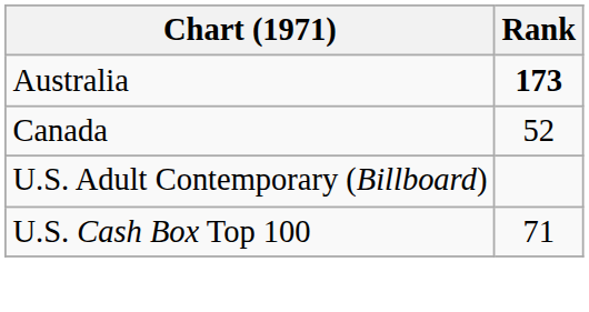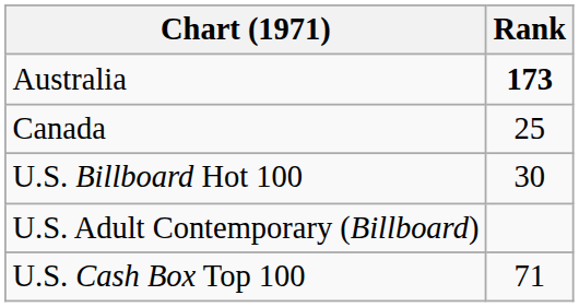 <table class="wikitable sortable">
 <tr>
 <th align="left">Chart (1971)</th>
 <th style="text-align:center;">Rank</th>
 </tr>
 <tr>
 <td>Australia</td>
 <td style="text-align:center;"><strong>173</strong></td>
 </tr>
 <tr>
 <td>Canada</td>
-<td style="text-align:center;">52</td>
+<td style="text-align:center;">25</td>
+</tr>
+<tr>
+<td>U.S. <em>Billboard</em> Hot 100</td>
+<td style="text-align:center;">30</td>
 </tr>
 <tr>
 <td>U.S. Adult Contemporary (<em>Billboard</em>)</td>
 <td></td>
 </tr>
 <tr>
 <td>U.S. <em>Cash Box</em> Top 100</td>
 <td style="text-align:center;">71</td>
 </tr>
 </table>
